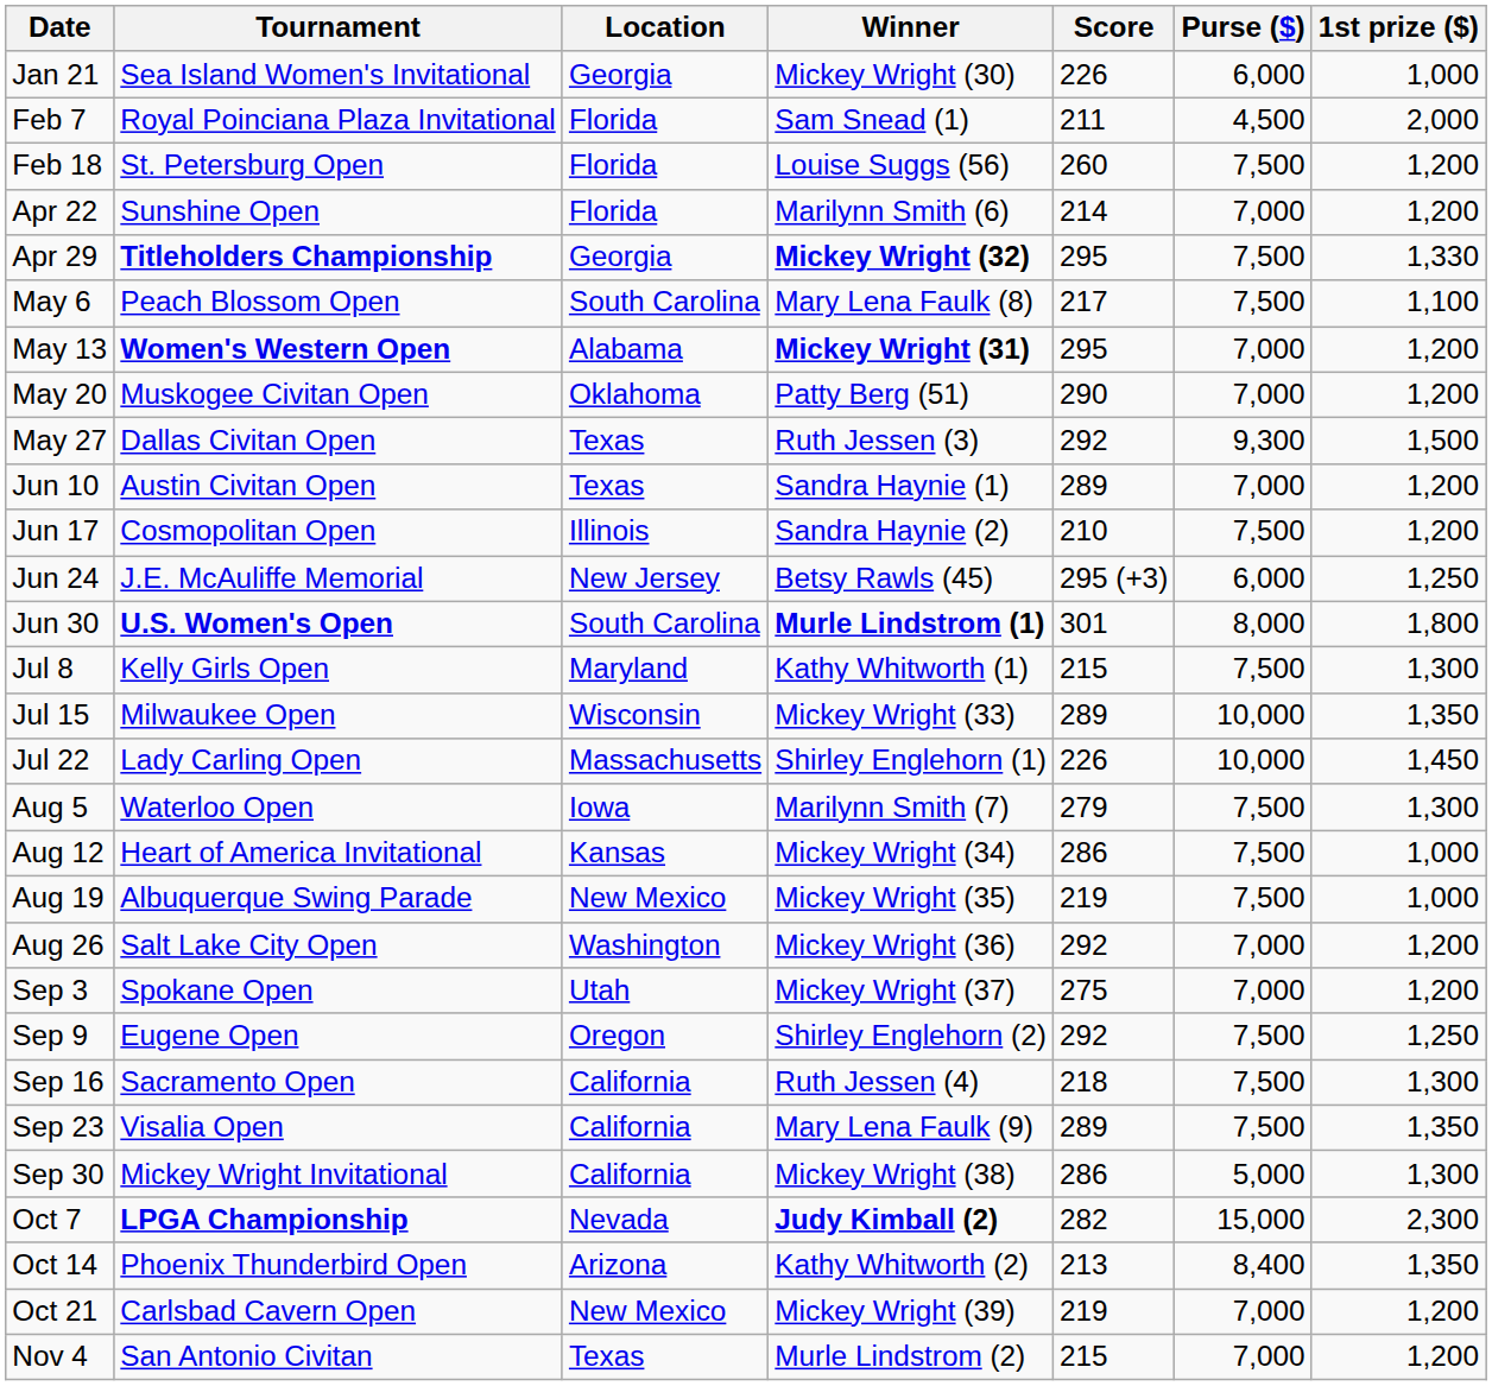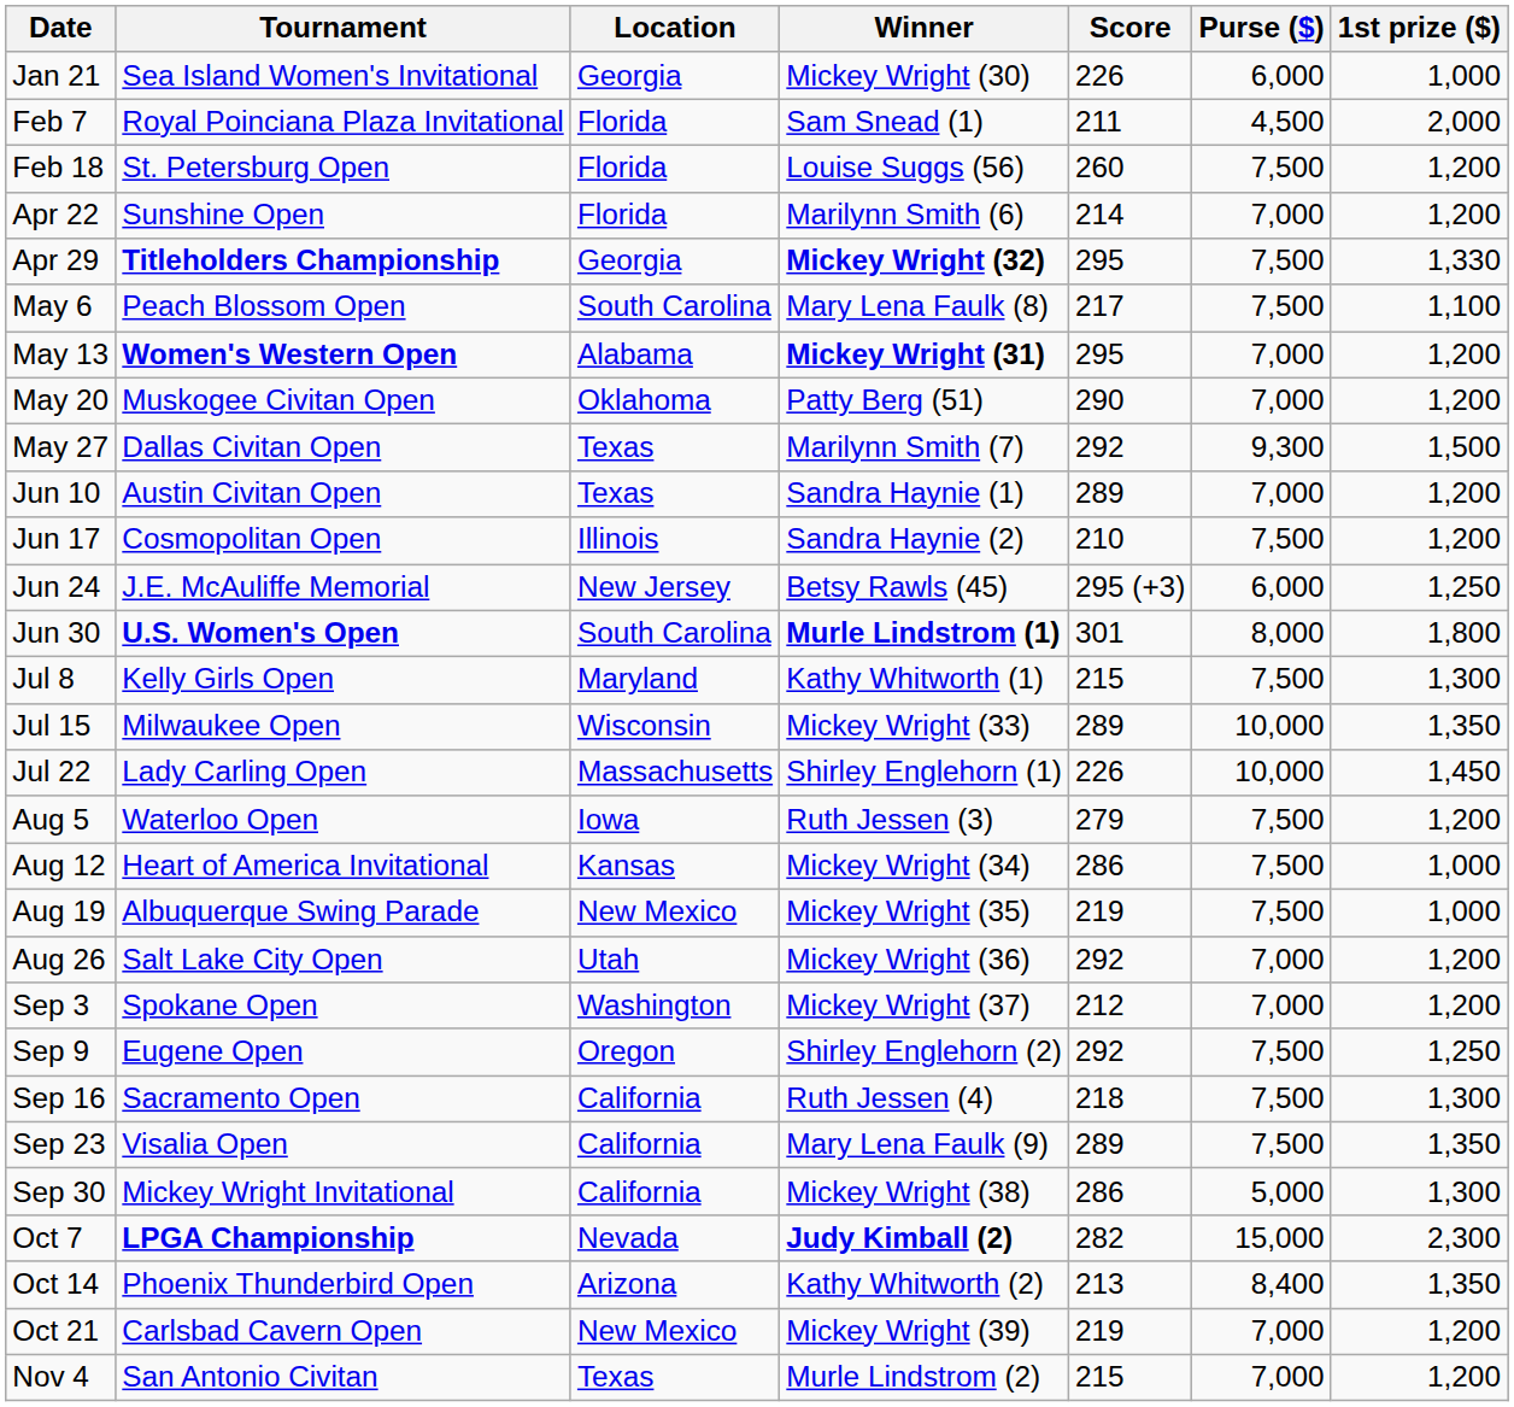 <table class=wikitable>
 <tr>
 <th>Date</th>
 <th>Tournament</th>
 <th>Location</th>
 <th>Winner</th>
 <th>Score</th>
 <th>Purse (<a href='#'>$</a>)</th>
 <th>1st prize ($)</th>
 </tr>
 <tr>
 <td>Jan 21</td>
 <td><a href='#'>Sea Island Women's Invitational</a></td>
 <td><a href='#'>Georgia</a></td>
 <td> <a href='#'>Mickey Wright</a> (30)</td>
 <td>226</td>
 <td align=right>6,000</td>
 <td align=right>1,000</td>
 </tr>
 <tr>
 <td>Feb 7</td>
 <td><a href='#'>Royal Poinciana Plaza Invitational</a></td>
 <td><a href='#'>Florida</a></td>
 <td> <a href='#'>Sam Snead</a> (1)</td>
 <td>211</td>
 <td align=right>4,500</td>
 <td align=right>2,000</td>
 </tr>
 <tr>
 <td>Feb 18</td>
 <td><a href='#'>St. Petersburg Open</a></td>
 <td><a href='#'>Florida</a></td>
 <td> <a href='#'>Louise Suggs</a> (56)</td>
 <td>260</td>
 <td align=right>7,500</td>
 <td align=right>1,200</td>
 </tr>
 <tr>
 <td>Apr 22</td>
 <td><a href='#'>Sunshine Open</a></td>
 <td><a href='#'>Florida</a></td>
 <td> <a href='#'>Marilynn Smith</a> (6)</td>
 <td>214</td>
 <td align=right>7,000</td>
 <td align=right>1,200</td>
 </tr>
 <tr>
 <td>Apr 29</td>
 <td><strong><a href='#'>Titleholders Championship</a></strong></td>
 <td><a href='#'>Georgia</a></td>
 <td> <strong><a href='#'>Mickey Wright</a> (32)</strong></td>
 <td>295</td>
 <td align=right>7,500</td>
 <td align=right>1,330</td>
 </tr>
 <tr>
 <td>May 6</td>
 <td><a href='#'>Peach Blossom Open</a></td>
 <td><a href='#'>South Carolina</a></td>
 <td> <a href='#'>Mary Lena Faulk</a> (8)</td>
 <td>217</td>
 <td align=right>7,500</td>
 <td align=right>1,100</td>
 </tr>
 <tr>
 <td>May 13</td>
 <td><strong><a href='#'>Women's Western Open</a></strong></td>
 <td><a href='#'>Alabama</a></td>
 <td> <strong><a href='#'>Mickey Wright</a> (31)</strong></td>
 <td>295</td>
 <td align=right>7,000</td>
 <td align=right>1,200</td>
 </tr>
 <tr>
 <td>May 20</td>
 <td><a href='#'>Muskogee Civitan Open</a></td>
 <td><a href='#'>Oklahoma</a></td>
 <td> <a href='#'>Patty Berg</a> (51)</td>
 <td>290</td>
 <td align=right>7,000</td>
 <td align=right>1,200</td>
 </tr>
 <tr>
 <td>May 27</td>
 <td><a href='#'>Dallas Civitan Open</a></td>
 <td><a href='#'>Texas</a></td>
-<td> <a href='#'>Ruth Jessen</a> (3)</td>
+<td> <a href='#'>Marilynn Smith</a> (7)</td>
 <td>292</td>
 <td align=right>9,300</td>
 <td align=right>1,500</td>
 </tr>
 <tr>
 <td>Jun 10</td>
 <td><a href='#'>Austin Civitan Open</a></td>
 <td><a href='#'>Texas</a></td>
 <td> <a href='#'>Sandra Haynie</a> (1)</td>
 <td>289</td>
 <td align=right>7,000</td>
 <td align=right>1,200</td>
 </tr>
 <tr>
 <td>Jun 17</td>
 <td><a href='#'>Cosmopolitan Open</a></td>
 <td><a href='#'>Illinois</a></td>
 <td> <a href='#'>Sandra Haynie</a> (2)</td>
 <td>210</td>
 <td align=right>7,500</td>
 <td align=right>1,200</td>
 </tr>
 <tr>
 <td>Jun 24</td>
 <td><a href='#'>J.E. McAuliffe Memorial</a></td>
 <td><a href='#'>New Jersey</a></td>
 <td> <a href='#'>Betsy Rawls</a> (45)</td>
 <td>295 (+3)</td>
 <td align=right>6,000</td>
 <td align=right>1,250</td>
 </tr>
 <tr>
 <td>Jun 30</td>
 <td><strong><a href='#'>U.S. Women's Open</a></strong></td>
 <td><a href='#'>South Carolina</a></td>
 <td> <strong><a href='#'>Murle Lindstrom</a> (1)</strong></td>
 <td>301</td>
 <td align=right>8,000</td>
 <td align=right>1,800</td>
 </tr>
 <tr>
 <td>Jul 8</td>
 <td><a href='#'>Kelly Girls Open</a></td>
 <td><a href='#'>Maryland</a></td>
 <td> <a href='#'>Kathy Whitworth</a> (1)</td>
 <td>215</td>
 <td align=right>7,500</td>
 <td align=right>1,300</td>
 </tr>
 <tr>
 <td>Jul 15</td>
 <td><a href='#'>Milwaukee Open</a></td>
 <td><a href='#'>Wisconsin</a></td>
 <td> <a href='#'>Mickey Wright</a> (33)</td>
 <td>289</td>
 <td align=right>10,000</td>
 <td align=right>1,350</td>
 </tr>
 <tr>
 <td>Jul 22</td>
 <td><a href='#'>Lady Carling Open</a></td>
 <td><a href='#'>Massachusetts</a></td>
 <td> <a href='#'>Shirley Englehorn</a> (1)</td>
 <td>226</td>
 <td align=right>10,000</td>
 <td align=right>1,450</td>
 </tr>
 <tr>
 <td>Aug 5</td>
 <td><a href='#'>Waterloo Open</a></td>
 <td><a href='#'>Iowa</a></td>
-<td> <a href='#'>Marilynn Smith</a> (7)</td>
+<td> <a href='#'>Ruth Jessen</a> (3)</td>
 <td>279</td>
 <td align=right>7,500</td>
-<td align=right>1,300</td>
+<td align=right>1,200</td>
 </tr>
 <tr>
 <td>Aug 12</td>
 <td><a href='#'>Heart of America Invitational</a></td>
 <td><a href='#'>Kansas</a></td>
 <td> <a href='#'>Mickey Wright</a> (34)</td>
 <td>286</td>
 <td align=right>7,500</td>
 <td align=right>1,000</td>
 </tr>
 <tr>
 <td>Aug 19</td>
 <td><a href='#'>Albuquerque Swing Parade</a></td>
 <td><a href='#'>New Mexico</a></td>
 <td> <a href='#'>Mickey Wright</a> (35)</td>
 <td>219</td>
 <td align=right>7,500</td>
 <td align=right>1,000</td>
 </tr>
 <tr>
 <td>Aug 26</td>
 <td><a href='#'>Salt Lake City Open</a></td>
-<td><a href='#'>Washington</a></td>
+<td><a href='#'>Utah</a></td>
 <td> <a href='#'>Mickey Wright</a> (36)</td>
 <td>292</td>
 <td align=right>7,000</td>
 <td align=right>1,200</td>
 </tr>
 <tr>
 <td>Sep 3</td>
 <td><a href='#'>Spokane Open</a></td>
-<td><a href='#'>Utah</a></td>
+<td><a href='#'>Washington</a></td>
 <td> <a href='#'>Mickey Wright</a> (37)</td>
-<td>275</td>
+<td>212</td>
 <td align=right>7,000</td>
 <td align=right>1,200</td>
 </tr>
 <tr>
 <td>Sep 9</td>
 <td><a href='#'>Eugene Open</a></td>
 <td><a href='#'>Oregon</a></td>
 <td> <a href='#'>Shirley Englehorn</a> (2)</td>
 <td>292</td>
 <td align=right>7,500</td>
 <td align=right>1,250</td>
 </tr>
 <tr>
 <td>Sep 16</td>
 <td><a href='#'>Sacramento Open</a></td>
 <td><a href='#'>California</a></td>
 <td> <a href='#'>Ruth Jessen</a> (4)</td>
 <td>218</td>
 <td align=right>7,500</td>
 <td align=right>1,300</td>
 </tr>
 <tr>
 <td>Sep 23</td>
 <td><a href='#'>Visalia Open</a></td>
 <td><a href='#'>California</a></td>
 <td> <a href='#'>Mary Lena Faulk</a> (9)</td>
 <td>289</td>
 <td align=right>7,500</td>
 <td align=right>1,350</td>
 </tr>
 <tr>
 <td>Sep 30</td>
 <td><a href='#'>Mickey Wright Invitational</a></td>
 <td><a href='#'>California</a></td>
 <td> <a href='#'>Mickey Wright</a> (38)</td>
 <td>286</td>
 <td align=right>5,000</td>
 <td align=right>1,300</td>
 </tr>
 <tr>
 <td>Oct 7</td>
 <td><strong><a href='#'>LPGA Championship</a></strong></td>
 <td><a href='#'>Nevada</a></td>
 <td> <strong><a href='#'>Judy Kimball</a> (2)</strong></td>
 <td>282</td>
 <td align=right>15,000</td>
 <td align=right>2,300</td>
 </tr>
 <tr>
 <td>Oct 14</td>
 <td><a href='#'>Phoenix Thunderbird Open</a></td>
 <td><a href='#'>Arizona</a></td>
 <td> <a href='#'>Kathy Whitworth</a> (2)</td>
 <td>213</td>
 <td align=right>8,400</td>
 <td align=right>1,350</td>
 </tr>
 <tr>
 <td>Oct 21</td>
 <td><a href='#'>Carlsbad Cavern Open</a></td>
 <td><a href='#'>New Mexico</a></td>
 <td> <a href='#'>Mickey Wright</a> (39)</td>
 <td>219</td>
 <td align=right>7,000</td>
 <td align=right>1,200</td>
 </tr>
 <tr>
 <td>Nov 4</td>
 <td><a href='#'>San Antonio Civitan</a></td>
 <td><a href='#'>Texas</a></td>
 <td> <a href='#'>Murle Lindstrom</a> (2)</td>
 <td>215</td>
 <td align=right>7,000</td>
 <td align=right>1,200</td>
 </tr>
 </table>
